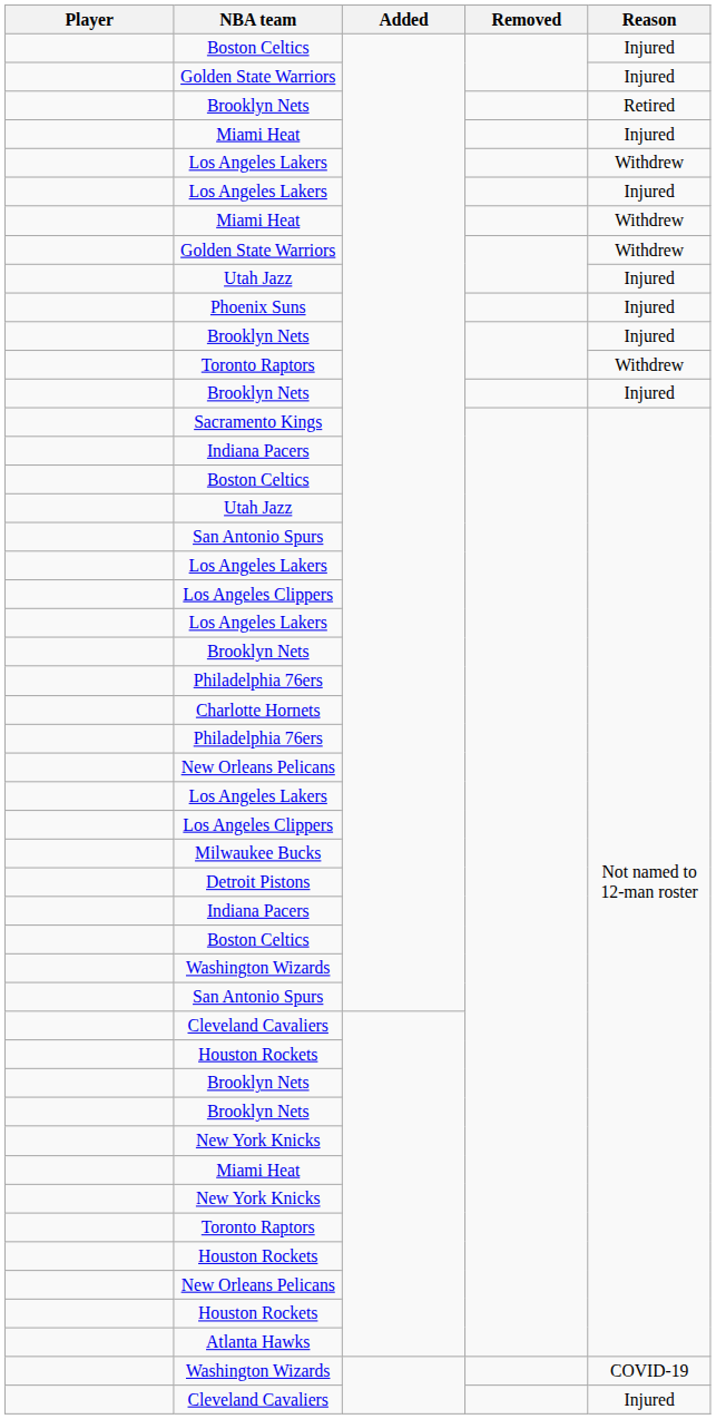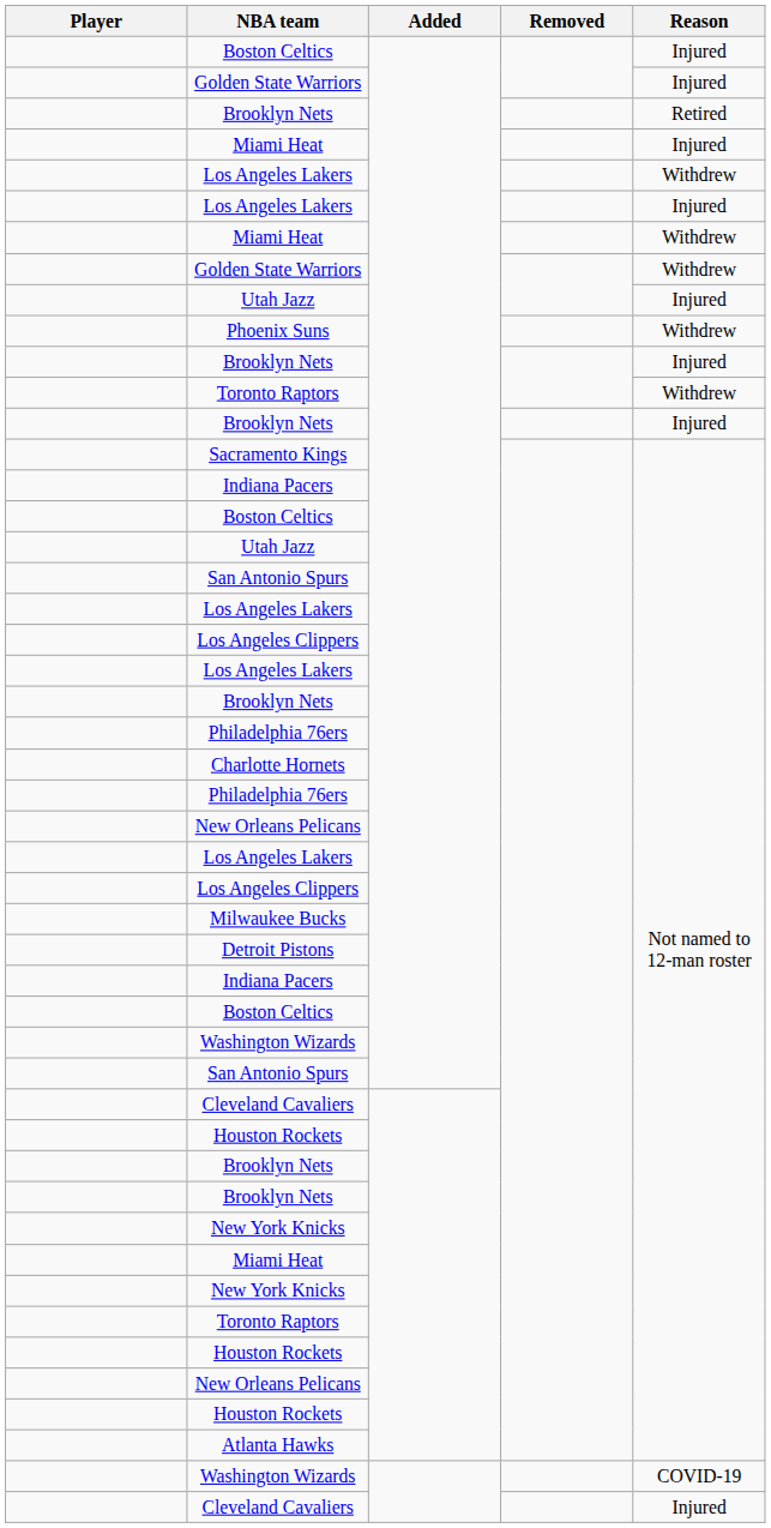 <table class="wikitable sortable" style="text-align:center; font-size:95%">
 <tr>
 <th scope="col" width="140px">Player</th>
 <th scope="col" width="140px">NBA team</th>
 <th scope="col" width="100px">Added</th>
 <th scope="col" width="100px">Removed</th>
 <th scope="col" width="100px">Reason</th>
 </tr>
 <tr>
 <td></td>
 <td><a href='#'>Boston Celtics</a></td>
 <td rowspan=34></td>
 <td rowspan=2></td>
 <td>Injured</td>
 </tr>
 <tr>
 <td></td>
 <td><a href='#'>Golden State Warriors</a></td>
 <td>Injured</td>
 </tr>
 <tr>
 <td></td>
 <td><a href='#'>Brooklyn Nets</a></td>
 <td></td>
 <td>Retired</td>
 </tr>
 <tr>
 <td></td>
 <td><a href='#'>Miami Heat</a></td>
 <td></td>
 <td>Injured</td>
 </tr>
 <tr>
 <td></td>
 <td><a href='#'>Los Angeles Lakers</a></td>
 <td></td>
 <td>Withdrew</td>
 </tr>
 <tr>
 <td></td>
 <td><a href='#'>Los Angeles Lakers</a></td>
 <td></td>
 <td>Injured</td>
 </tr>
 <tr>
 <td></td>
 <td><a href='#'>Miami Heat</a></td>
 <td></td>
 <td>Withdrew</td>
 </tr>
 <tr>
 <td></td>
 <td><a href='#'>Golden State Warriors</a></td>
 <td rowspan=2></td>
 <td>Withdrew</td>
 </tr>
 <tr>
 <td></td>
 <td><a href='#'>Utah Jazz</a></td>
 <td>Injured</td>
 </tr>
 <tr>
 <td></td>
 <td><a href='#'>Phoenix Suns</a></td>
 <td></td>
-<td>Injured</td>
+<td>Withdrew</td>
 </tr>
 <tr>
 <td></td>
 <td><a href='#'>Brooklyn Nets</a></td>
 <td rowspan=2></td>
 <td>Injured</td>
 </tr>
 <tr>
 <td></td>
 <td><a href='#'>Toronto Raptors</a></td>
 <td>Withdrew</td>
 </tr>
 <tr>
 <td></td>
 <td><a href='#'>Brooklyn Nets</a></td>
 <td></td>
 <td>Injured</td>
 </tr>
 <tr>
 <td></td>
 <td><a href='#'>Sacramento Kings</a></td>
 <td rowspan=33></td>
 <td rowspan=33>Not named to 12-man roster</td>
 </tr>
 <tr>
 <td></td>
 <td><a href='#'>Indiana Pacers</a></td>
 </tr>
 <tr>
 <td></td>
 <td><a href='#'>Boston Celtics</a></td>
 </tr>
 <tr>
 <td></td>
 <td><a href='#'>Utah Jazz</a></td>
 </tr>
 <tr>
 <td></td>
 <td><a href='#'>San Antonio Spurs</a></td>
 </tr>
 <tr>
 <td></td>
 <td><a href='#'>Los Angeles Lakers</a></td>
 </tr>
 <tr>
 <td></td>
 <td><a href='#'>Los Angeles Clippers</a></td>
 </tr>
 <tr>
 <td></td>
 <td><a href='#'>Los Angeles Lakers</a></td>
 </tr>
 <tr>
 <td></td>
 <td><a href='#'>Brooklyn Nets</a></td>
 </tr>
 <tr>
 <td></td>
 <td><a href='#'>Philadelphia 76ers</a></td>
 </tr>
 <tr>
 <td></td>
 <td><a href='#'>Charlotte Hornets</a></td>
 </tr>
 <tr>
 <td></td>
 <td><a href='#'>Philadelphia 76ers</a></td>
 </tr>
 <tr>
 <td></td>
 <td><a href='#'>New Orleans Pelicans</a></td>
 </tr>
 <tr>
 <td></td>
 <td><a href='#'>Los Angeles Lakers</a></td>
 </tr>
 <tr>
 <td></td>
 <td><a href='#'>Los Angeles Clippers</a></td>
 </tr>
 <tr>
 <td></td>
 <td><a href='#'>Milwaukee Bucks</a></td>
 </tr>
 <tr>
 <td></td>
 <td><a href='#'>Detroit Pistons</a></td>
 </tr>
 <tr>
 <td></td>
 <td><a href='#'>Indiana Pacers</a></td>
 </tr>
 <tr>
 <td></td>
 <td><a href='#'>Boston Celtics</a></td>
 </tr>
 <tr>
 <td></td>
 <td><a href='#'>Washington Wizards</a></td>
 </tr>
 <tr>
 <td></td>
 <td><a href='#'>San Antonio Spurs</a></td>
 </tr>
 <tr>
 <td></td>
 <td><a href='#'>Cleveland Cavaliers</a></td>
 <td rowspan=12></td>
 </tr>
 <tr>
 <td></td>
 <td><a href='#'>Houston Rockets</a></td>
 </tr>
 <tr>
 <td></td>
 <td><a href='#'>Brooklyn Nets</a></td>
 </tr>
 <tr>
 <td></td>
 <td><a href='#'>Brooklyn Nets</a></td>
 </tr>
 <tr>
 <td></td>
 <td><a href='#'>New York Knicks</a></td>
 </tr>
 <tr>
 <td></td>
 <td><a href='#'>Miami Heat</a></td>
 </tr>
 <tr>
 <td></td>
 <td><a href='#'>New York Knicks</a></td>
 </tr>
 <tr>
 <td></td>
 <td><a href='#'>Toronto Raptors</a></td>
 </tr>
 <tr>
 <td></td>
 <td><a href='#'>Houston Rockets</a></td>
 </tr>
 <tr>
 <td></td>
 <td><a href='#'>New Orleans Pelicans</a></td>
 </tr>
 <tr>
 <td></td>
 <td><a href='#'>Houston Rockets</a></td>
 </tr>
 <tr>
 <td></td>
 <td><a href='#'>Atlanta Hawks</a></td>
 </tr>
 <tr>
 <td></td>
 <td><a href='#'>Washington Wizards</a></td>
 <td rowspan=2></td>
 <td></td>
 <td>COVID-19</td>
 </tr>
 <tr>
 <td></td>
 <td><a href='#'>Cleveland Cavaliers</a></td>
 <td></td>
 <td>Injured</td>
 </tr>
 </table>
